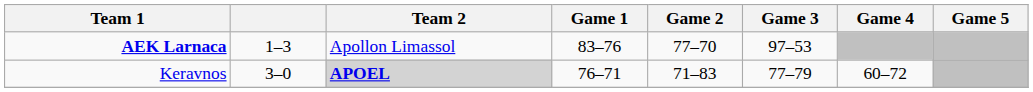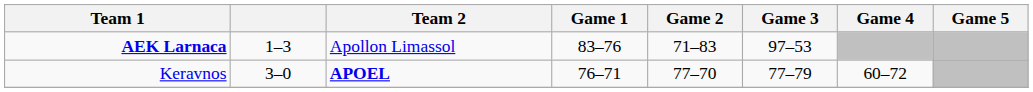 <table class=wikitable style="text-align:center">
 <tr>
 <th width=200>Team 1</th>
 <th width=80></th>
 <th width=200>Team 2</th>
 <th width=80>Game 1</th>
 <th width=80>Game 2</th>
 <th width=80>Game 3</th>
 <th width=80>Game 4</th>
 <th width=80>Game 5</th>
 </tr>
 <tr>
 <td align=right><strong><a href='#'>AEK Larnaca</a></strong></td>
 <td>1–3</td>
 <td align=left><a href='#'>Apollon Limassol</a></td>
 <td>83–76</td>
-<td>77–70</td>
+<td>71–83</td>
 <td>97–53</td>
 <td bgcolor=#C0C0C0></td>
 <td bgcolor=#C0C0C0></td>
 </tr>
 <tr>
 <td align=right><a href='#'>Keravnos</a></td>
 <td>3–0</td>
-<td align=left style="background: lightgrey;"><strong><a href='#'>APOEL</a></strong></td>
+<td align=left><strong><a href='#'>APOEL</a></strong></td>
 <td>76–71</td>
-<td>71–83</td>
+<td>77–70</td>
 <td>77–79</td>
 <td>60–72</td>
 <td bgcolor=#C0C0C0></td>
 </tr>
 <tr>
 </tr>
 </table>
